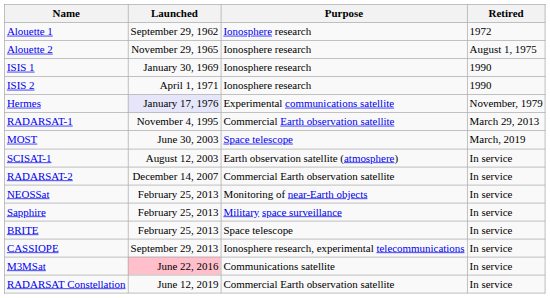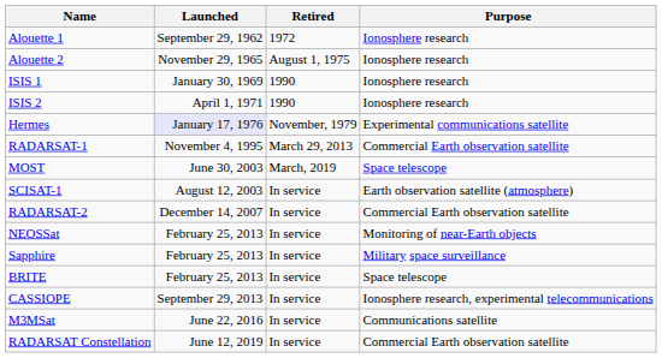 <table class="wikitable" style="font-size:95%;">
 <tr style="background:#f7f7f7;">
 <th>Name</th>
 <th>Launched</th>
+<th>Retired</th>
 <th>Purpose</th>
-<th>Retired</th>
 </tr>
 <tr>
 <td><a href='#'>Alouette 1</a></td>
 <td align="right">September 29, 1962</td>
+<td>1972</td>
 <td><a href='#'>Ionosphere</a> research</td>
-<td>1972</td>
 </tr>
 <tr>
 <td><a href='#'>Alouette 2</a></td>
 <td align="right">November 29, 1965</td>
+<td>August 1, 1975</td>
 <td>Ionosphere research</td>
-<td>August 1, 1975</td>
 </tr>
 <tr>
 <td><a href='#'>ISIS 1</a></td>
 <td align="right">January 30, 1969</td>
+<td>1990</td>
 <td>Ionosphere research</td>
-<td>1990</td>
 </tr>
 <tr>
 <td><a href='#'>ISIS 2</a></td>
 <td align="right">April 1, 1971</td>
+<td>1990</td>
 <td>Ionosphere research</td>
-<td>1990</td>
 </tr>
 <tr>
 <td><a href='#'>Hermes</a></td>
 <td align="right" style="background: lavender;">January 17, 1976</td>
+<td>November, 1979</td>
 <td>Experimental <a href='#'>communications satellite</a></td>
-<td>November, 1979</td>
 </tr>
 <tr>
 <td><a href='#'>RADARSAT-1</a></td>
 <td align="right">November 4, 1995</td>
+<td>March 29, 2013</td>
 <td>Commercial <a href='#'>Earth observation satellite</a></td>
-<td>March 29, 2013</td>
 </tr>
 <tr>
 <td><a href='#'>MOST</a></td>
 <td align="right">June 30, 2003</td>
+<td>March, 2019</td>
 <td><a href='#'>Space telescope</a></td>
-<td>March, 2019</td>
 </tr>
 <tr>
 <td><a href='#'>SCISAT-1</a></td>
 <td align="right">August 12, 2003</td>
+<td>In service</td>
 <td>Earth observation satellite (<a href='#'>atmosphere</a>)</td>
-<td>In service</td>
 </tr>
 <tr>
 <td><a href='#'>RADARSAT-2</a></td>
 <td align="right">December 14, 2007</td>
+<td>In service</td>
 <td>Commercial Earth observation satellite</td>
-<td>In service</td>
 </tr>
 <tr>
 <td><a href='#'>NEOSSat</a></td>
 <td align="right">February 25, 2013</td>
+<td>In service</td>
 <td>Monitoring of <a href='#'>near-Earth objects</a></td>
-<td>In service</td>
 </tr>
 <tr>
 <td><a href='#'>Sapphire</a></td>
 <td align="right">February 25, 2013</td>
+<td>In service</td>
 <td><a href='#'>Military</a> <a href='#'>space surveillance</a></td>
-<td>In service</td>
 </tr>
 <tr>
 <td><a href='#'>BRITE</a></td>
 <td align="right">February 25, 2013</td>
+<td>In service</td>
 <td>Space telescope</td>
-<td>In service</td>
 </tr>
 <tr>
 <td><a href='#'>CASSIOPE</a></td>
 <td align="right">September 29, 2013</td>
+<td>In service</td>
 <td>Ionosphere research, experimental <a href='#'>telecommunications</a></td>
-<td>In service</td>
 </tr>
 <tr>
 <td><a href='#'>M3MSat</a></td>
-<td align="right" style="background: pink;">June 22, 2016</td>
+<td align="right">June 22, 2016</td>
+<td>In service</td>
 <td>Communications satellite</td>
-<td>In service</td>
 </tr>
 <tr>
 <td><a href='#'>RADARSAT Constellation</a></td>
 <td align="right">June 12, 2019</td>
+<td>In service</td>
 <td>Commercial Earth observation satellite</td>
-<td>In service</td>
 </tr>
 </table>
